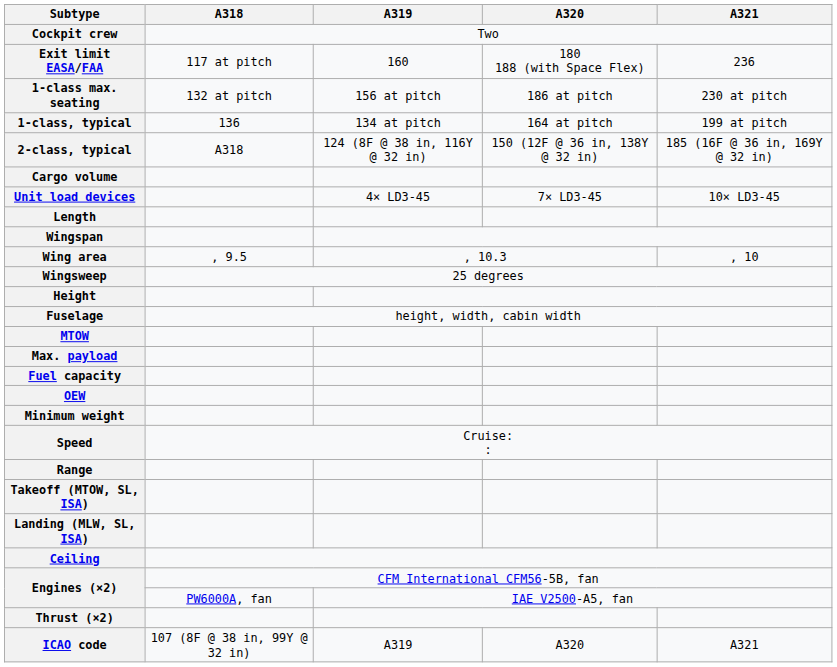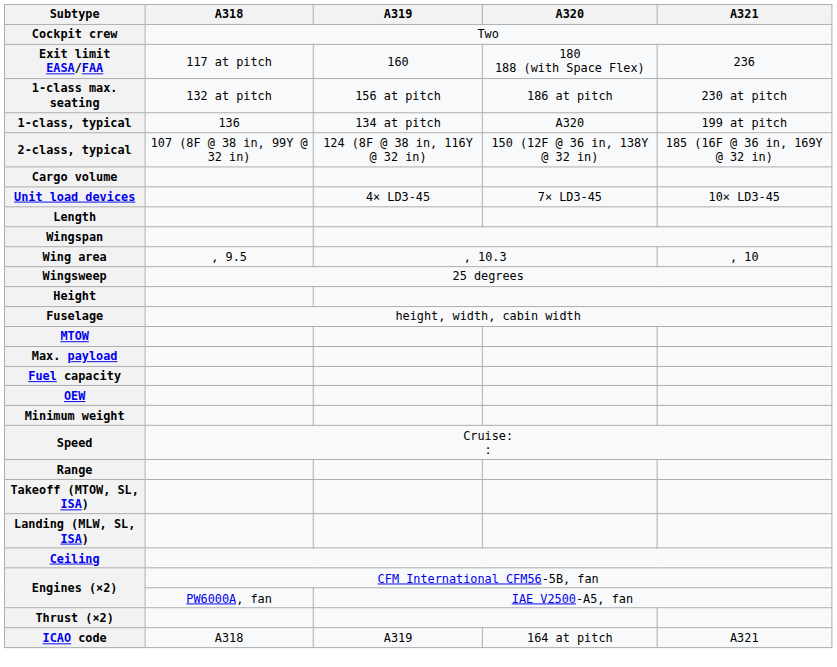 <table class="wikitable sortable sticky-header" style="text-align:center; font-size:96%;background:#f8f9faff;">
 <tr>
 <th colspan=2>Subtype</th>
 <th>A318</th>
 <th>A319</th>
 <th>A320</th>
 <th>A321</th>
 </tr>
 <tr>
 <th colspan=2>Cockpit crew</th>
 <td colspan=4 style="text-align:center">Two</td>
 </tr>
 <tr>
 <th colspan=2>Exit limit <a href='#'>EASA</a>/<a href='#'>FAA</a></th>
 <td>117 at  pitch</td>
 <td>160</td>
 <td>180<br>188 (with Space Flex)</td>
 <td>236</td>
 </tr>
 <tr>
 <th colspan=2>1-class max. seating</th>
 <td>132 at  pitch</td>
 <td>156 at  pitch</td>
 <td>186 at  pitch</td>
 <td>230 at  pitch</td>
 </tr>
 <tr>
 <th colspan=2>1-class, typical</th>
 <td>136</td>
 <td>134 at  pitch</td>
-<td>164 at  pitch</td>
+<td>A320</td>
 <td>199 at  pitch</td>
 </tr>
 <tr>
 <th colspan=2>2-class, typical</th>
-<td>A318</td>
+<td>107 (8F @ 38 in, 99Y @ 32 in)</td>
 <td>124 (8F @ 38 in, 116Y @ 32 in)</td>
 <td>150 (12F @ 36 in, 138Y @ 32 in)</td>
 <td>185 (16F @ 36 in, 169Y @ 32 in)</td>
 </tr>
 <tr>
 <th colspan=2>Cargo volume</th>
 <td></td>
 <td></td>
 <td></td>
 <td></td>
 </tr>
 <tr>
 <th colspan=2><a href='#'>Unit load devices</a></th>
 <td></td>
 <td>4× LD3-45</td>
 <td>7× LD3-45</td>
 <td>10× LD3-45</td>
 </tr>
 <tr>
 <th colspan=2>Length</th>
 <td></td>
 <td></td>
 <td></td>
 <td></td>
 </tr>
 <tr>
 <th colspan=2>Wingspan</th>
 <td></td>
 <td colspan=3></td>
 </tr>
 <tr>
 <th colspan=2>Wing area</th>
 <td>, 9.5 </td>
 <td colspan=2>, 10.3 </td>
 <td>, 10 </td>
 </tr>
 <tr>
 <th colspan=2>Wingsweep</th>
 <td colspan=4>25 degrees</td>
 </tr>
 <tr>
 <th colspan=2>Height</th>
 <td></td>
 <td colspan=3></td>
 </tr>
 <tr>
 <th colspan=2>Fuselage</th>
 <td colspan=4> height,  width,  cabin width</td>
 </tr>
 <tr>
 <th colspan=2><a href='#'>MTOW</a></th>
 <td></td>
 <td></td>
 <td></td>
 <td></td>
 </tr>
 <tr>
 <th colspan=2>Max. <a href='#'>payload</a> </th>
 <td></td>
 <td></td>
 <td></td>
 <td></td>
 </tr>
 <tr>
 <th colspan=2><a href='#'>Fuel</a> capacity</th>
 <td></td>
 <td></td>
 <td></td>
 <td></td>
 </tr>
 <tr>
 <th colspan=2><a href='#'>OEW</a></th>
 <td></td>
 <td></td>
 <td></td>
 <td></td>
 </tr>
 <tr>
 <th colspan=2>Minimum weight</th>
 <td></td>
 <td></td>
 <td></td>
 <td></td>
 </tr>
 <tr>
 <th colspan=2>Speed</th>
 <td colspan=4>Cruise:  <br>: </td>
 </tr>
 <tr>
 <th colspan=2>Range</th>
 <td></td>
 <td></td>
 <td></td>
 <td></td>
 </tr>
 <tr>
 <th colspan=2>Takeoff (MTOW, SL, <a href='#'>ISA</a>)</th>
 <td></td>
 <td></td>
 <td></td>
 <td></td>
 </tr>
 <tr>
 <th colspan=2>Landing (MLW, SL, <a href='#'>ISA</a>)</th>
 <td></td>
 <td></td>
 <td></td>
 <td></td>
 </tr>
 <tr>
 <th colspan=2><a href='#'>Ceiling</a></th>
 <td colspan="4"></td>
 </tr>
 <tr>
 <th colspan=2 rowspan=2>Engines (×2)</th>
 <td colspan=4><a href='#'>CFM International CFM56</a>-5B,  fan</td>
 </tr>
 <tr>
 <td><a href='#'>PW6000A</a>,  fan</td>
 <td colspan=3><a href='#'>IAE V2500</a>-A5,  fan</td>
 </tr>
 <tr>
 <th colspan=2>Thrust (×2)</th>
 <td></td>
 <td colspan=2></td>
 <td></td>
 </tr>
 <tr>
 <th colspan=2><a href='#'>ICAO</a> code</th>
-<td>107 (8F @ 38 in, 99Y @ 32 in)</td>
+<td>A318</td>
 <td>A319</td>
-<td>A320</td>
+<td>164 at  pitch</td>
 <td>A321</td>
 </tr>
 </table>
